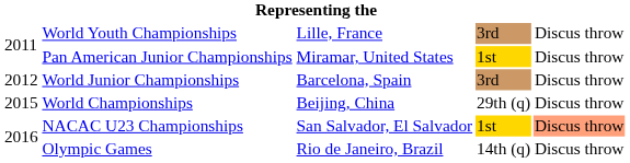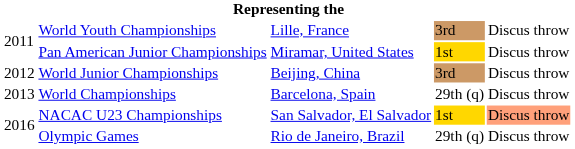 <table>
 <tr>
 <th colspan="6">Representing the </th>
 </tr>
 <tr>
 <td rowspan=2>2011</td>
 <td><a href='#'>World Youth Championships</a></td>
 <td><a href='#'>Lille, France</a></td>
 <td bgcolor=cc9966>3rd</td>
 <td>Discus throw</td>
 <td></td>
 </tr>
 <tr>
 <td><a href='#'>Pan American Junior Championships</a></td>
 <td><a href='#'>Miramar, United States</a></td>
 <td bgcolor=gold>1st</td>
 <td>Discus throw</td>
 <td></td>
 </tr>
 <tr>
 <td>2012</td>
 <td><a href='#'>World Junior Championships</a></td>
-<td><a href='#'>Barcelona, Spain</a></td>
+<td><a href='#'>Beijing, China</a></td>
 <td bgcolor=cc9966>3rd</td>
 <td>Discus throw</td>
 <td><a href='#'></a></td>
 </tr>
 <tr>
-<td>2015</td>
+<td>2013</td>
 <td><a href='#'>World Championships</a></td>
-<td><a href='#'>Beijing, China</a></td>
+<td><a href='#'>Barcelona, Spain</a></td>
 <td>29th (q)</td>
 <td>Discus throw</td>
 <td><a href='#'></a></td>
 </tr>
 <tr>
 <td rowspan=2>2016</td>
 <td><a href='#'>NACAC U23 Championships</a></td>
 <td><a href='#'>San Salvador, El Salvador</a></td>
 <td bgcolor=gold>1st</td>
 <td style="background: lightsalmon;">Discus throw</td>
 <td><a href='#'></a></td>
 </tr>
 <tr>
 <td><a href='#'>Olympic Games</a></td>
 <td><a href='#'>Rio de Janeiro, Brazil</a></td>
-<td>14th (q)</td>
+<td>29th (q)</td>
 <td>Discus throw</td>
 <td><a href='#'></a></td>
 </tr>
 </table>
